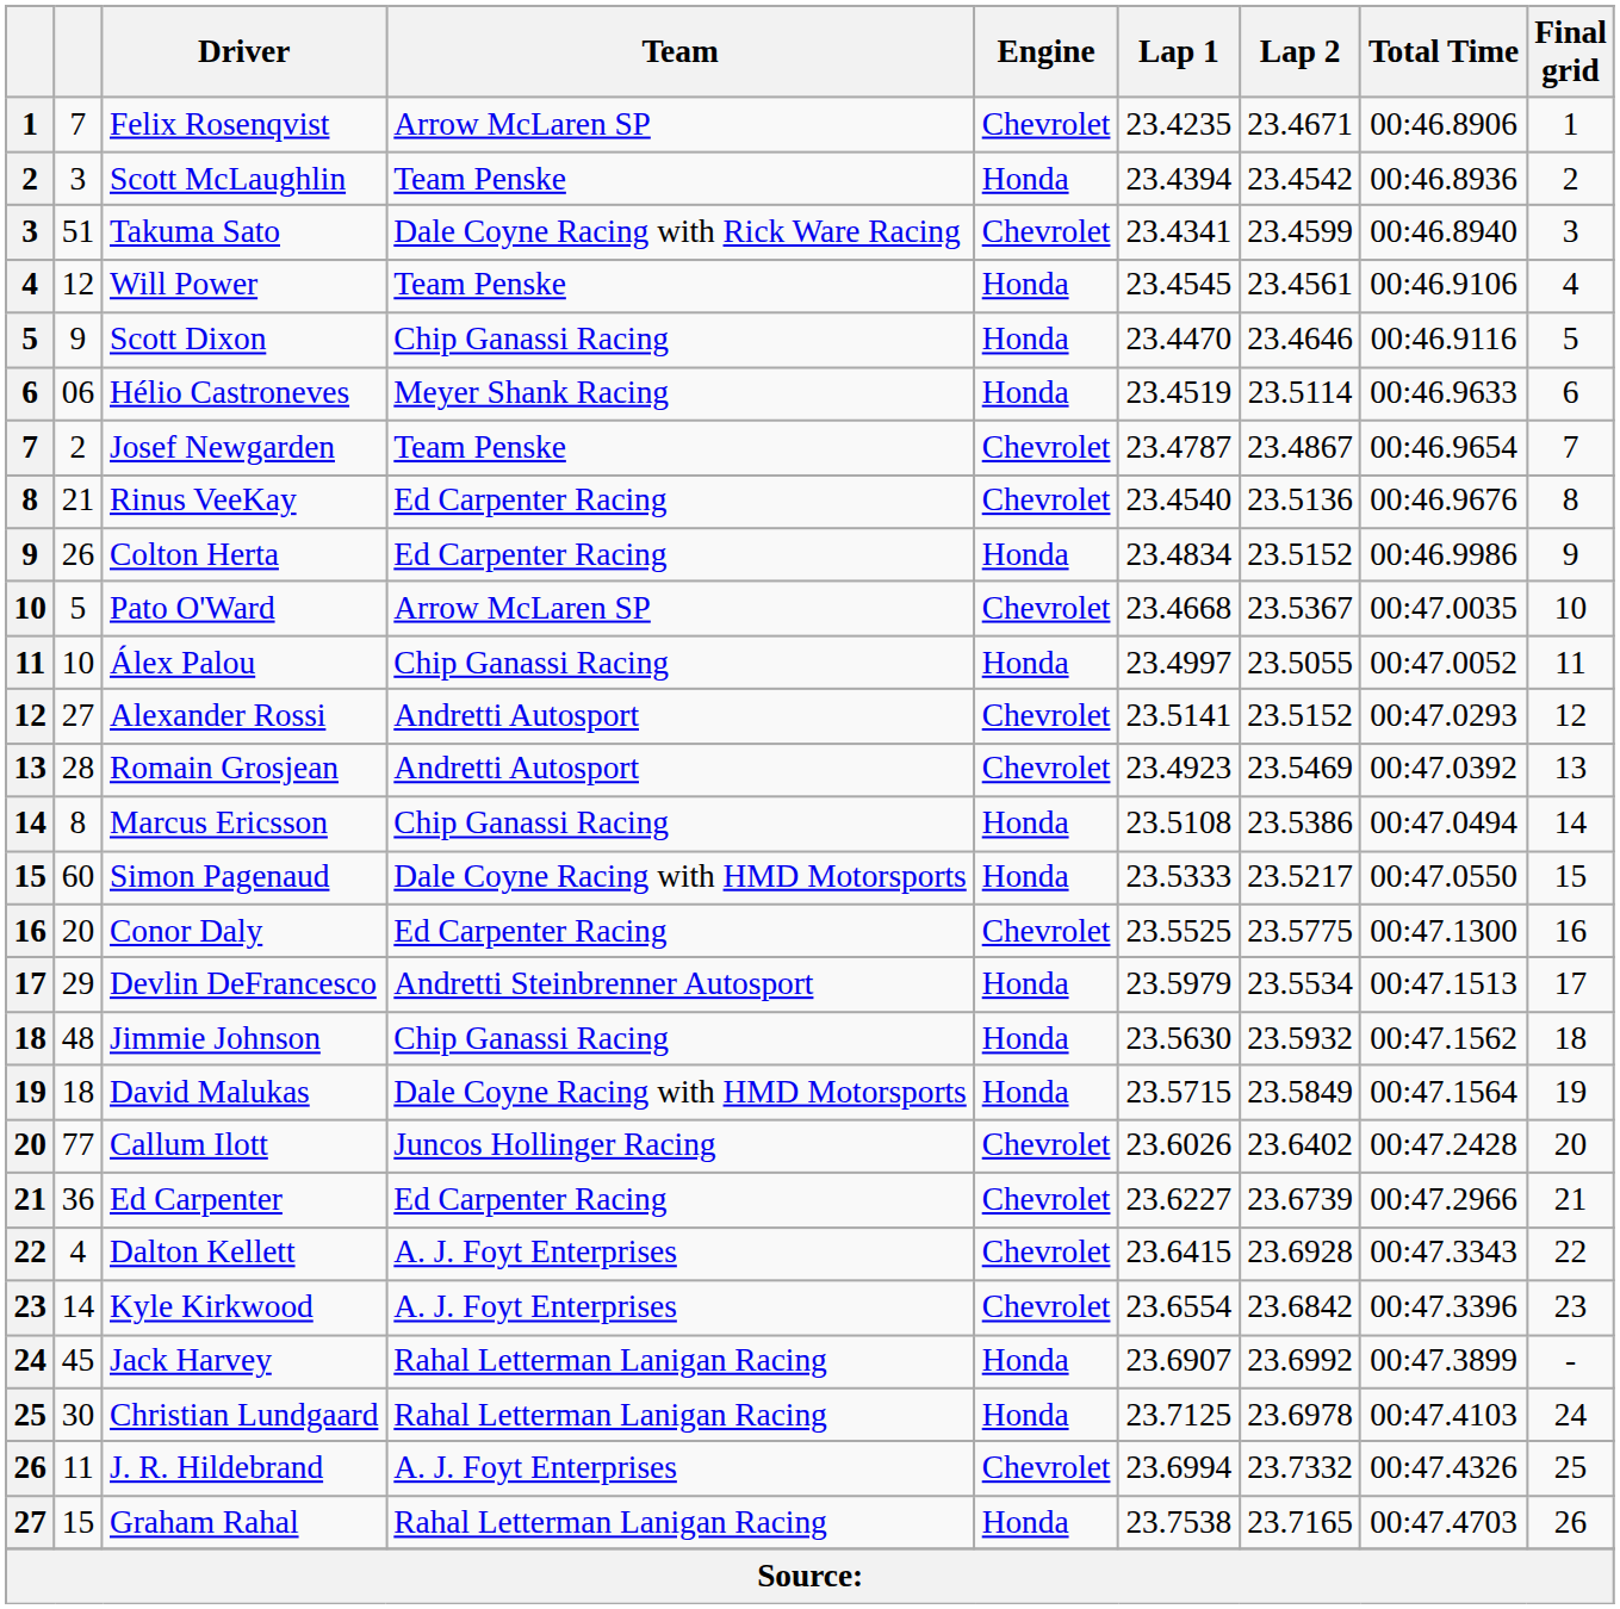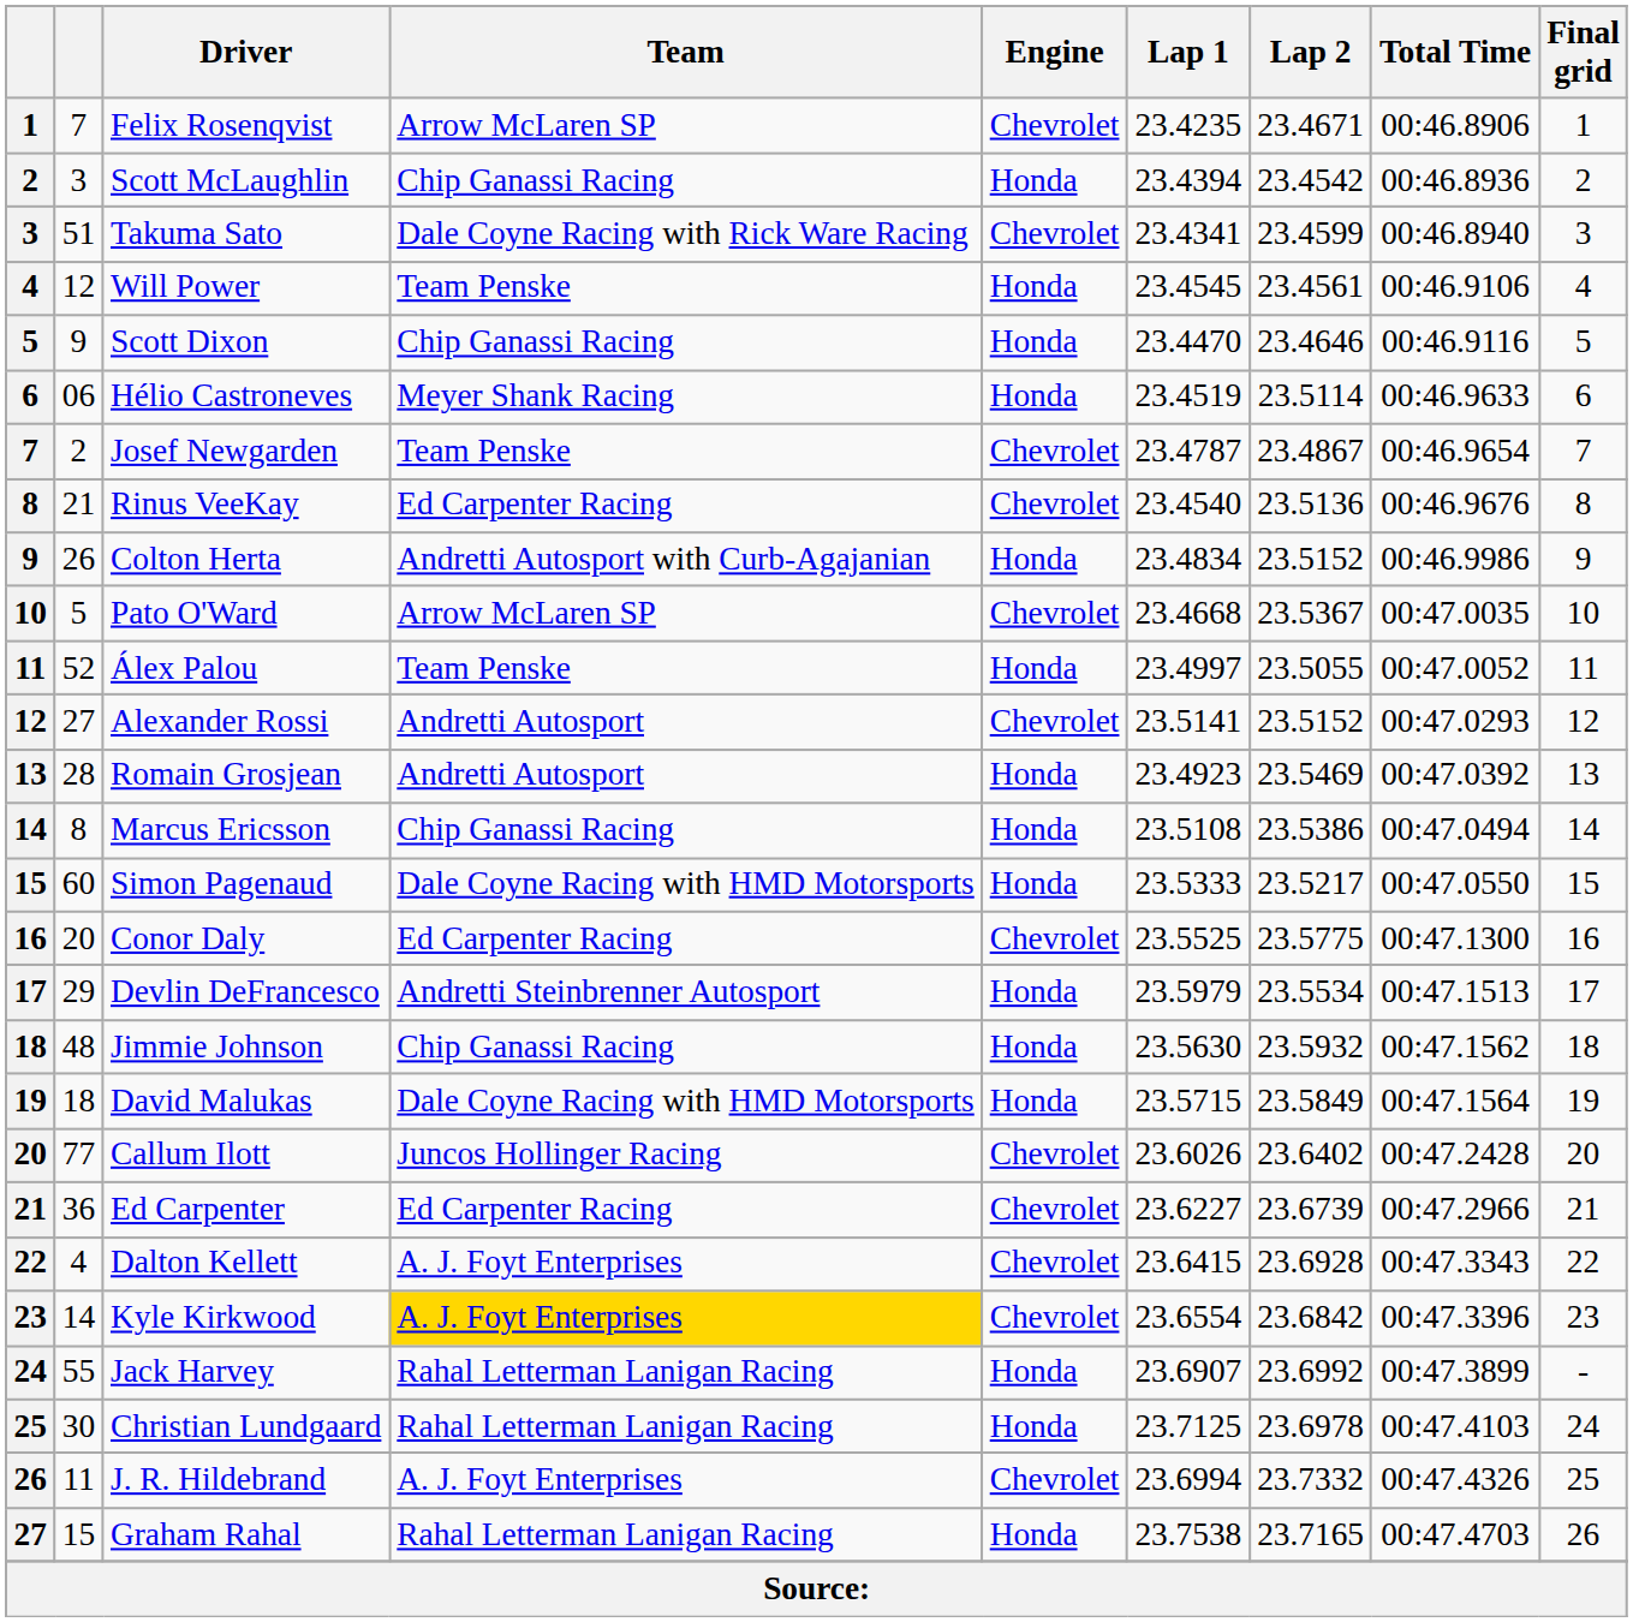 <table class="wikitable sortable" style="font-size: 85%;">
 <tr>
 <th></th>
 <th></th>
 <th>Driver</th>
 <th>Team</th>
 <th>Engine</th>
 <th>Lap 1</th>
 <th>Lap 2</th>
 <th>Total Time</th>
 <th>Final<br>grid</th>
 </tr>
 <tr>
 <th>1</th>
 <td align="center">7</td>
 <td> <a href='#'>Felix Rosenqvist</a></td>
 <td><a href='#'>Arrow McLaren SP</a></td>
 <td><a href='#'>Chevrolet</a></td>
 <td align="center">23.4235</td>
 <td align="center">23.4671</td>
 <td align="center">00:46.8906</td>
 <td align="center">1</td>
 </tr>
 <tr>
 <th>2</th>
 <td align="center">3</td>
 <td> <a href='#'>Scott McLaughlin</a></td>
-<td><a href='#'>Team Penske</a></td>
+<td><a href='#'>Chip Ganassi Racing</a></td>
 <td><a href='#'>Honda</a></td>
 <td align="center">23.4394</td>
 <td align="center">23.4542</td>
 <td align="center">00:46.8936</td>
 <td align="center">2</td>
 </tr>
 <tr>
 <th>3</th>
 <td align="center">51</td>
 <td> <a href='#'>Takuma Sato</a></td>
 <td><a href='#'>Dale Coyne Racing</a> with <a href='#'>Rick Ware Racing</a></td>
 <td><a href='#'>Chevrolet</a></td>
 <td align="center">23.4341</td>
 <td align="center">23.4599</td>
 <td align="center">00:46.8940</td>
 <td align="center">3</td>
 </tr>
 <tr>
 <th>4</th>
 <td align="center">12</td>
 <td> <a href='#'>Will Power</a> <strong></strong></td>
 <td><a href='#'>Team Penske</a></td>
 <td><a href='#'>Honda</a></td>
 <td align="center">23.4545</td>
 <td align="center">23.4561</td>
 <td align="center">00:46.9106</td>
 <td align="center">4</td>
 </tr>
 <tr>
 <th>5</th>
 <td align="center">9</td>
 <td> <a href='#'>Scott Dixon</a> <strong></strong></td>
 <td><a href='#'>Chip Ganassi Racing</a></td>
 <td><a href='#'>Honda</a></td>
 <td align="center">23.4470</td>
 <td align="center">23.4646</td>
 <td align="center">00:46.9116</td>
 <td align="center">5</td>
 </tr>
 <tr>
 <th>6</th>
 <td align="center">06</td>
 <td> <a href='#'>Hélio Castroneves</a> <strong></strong></td>
 <td><a href='#'>Meyer Shank Racing</a></td>
 <td><a href='#'>Honda</a></td>
 <td align="center">23.4519</td>
 <td align="center">23.5114</td>
 <td align="center">00:46.9633</td>
 <td align="center">6</td>
 </tr>
 <tr>
 <th>7</th>
 <td align="center">2</td>
 <td> <a href='#'>Josef Newgarden</a> <strong></strong></td>
 <td><a href='#'>Team Penske</a></td>
 <td><a href='#'>Chevrolet</a></td>
 <td align="center">23.4787</td>
 <td align="center">23.4867</td>
 <td align="center">00:46.9654</td>
 <td align="center">7</td>
 </tr>
 <tr>
 <th>8</th>
 <td align="center">21</td>
 <td> <a href='#'>Rinus VeeKay</a></td>
 <td><a href='#'>Ed Carpenter Racing</a></td>
 <td><a href='#'>Chevrolet</a></td>
 <td align="center">23.4540</td>
 <td align="center">23.5136</td>
 <td align="center">00:46.9676</td>
 <td align="center">8</td>
 </tr>
 <tr>
 <th>9</th>
 <td align="center">26</td>
 <td> <a href='#'>Colton Herta</a></td>
-<td><a href='#'>Ed Carpenter Racing</a></td>
+<td><a href='#'>Andretti Autosport</a> with <a href='#'>Curb-Agajanian</a></td>
 <td><a href='#'>Honda</a></td>
 <td align="center">23.4834</td>
 <td align="center">23.5152</td>
 <td align="center">00:46.9986</td>
 <td align="center">9</td>
 </tr>
 <tr>
 <th>10</th>
 <td align="center">5</td>
 <td> <a href='#'>Pato O'Ward</a> <strong></strong></td>
 <td><a href='#'>Arrow McLaren SP</a></td>
 <td><a href='#'>Chevrolet</a></td>
 <td align="center">23.4668</td>
 <td align="center">23.5367</td>
 <td align="center">00:47.0035</td>
 <td align="center">10</td>
 </tr>
 <tr>
 <th>11</th>
-<td align="center">10</td>
+<td align="center">52</td>
 <td> <a href='#'>Álex Palou</a></td>
-<td><a href='#'>Chip Ganassi Racing</a></td>
+<td><a href='#'>Team Penske</a></td>
 <td><a href='#'>Honda</a></td>
 <td align="center">23.4997</td>
 <td align="center">23.5055</td>
 <td align="center">00:47.0052</td>
 <td align="center">11</td>
 </tr>
 <tr>
 <th>12</th>
 <td align="center">27</td>
 <td> <a href='#'>Alexander Rossi</a></td>
 <td><a href='#'>Andretti Autosport</a></td>
 <td><a href='#'>Chevrolet</a></td>
 <td align="center">23.5141</td>
 <td align="center">23.5152</td>
 <td align="center">00:47.0293</td>
 <td align="center">12</td>
 </tr>
 <tr>
 <th>13</th>
 <td align="center">28</td>
 <td> <a href='#'>Romain Grosjean</a></td>
 <td><a href='#'>Andretti Autosport</a></td>
-<td><a href='#'>Chevrolet</a></td>
+<td><a href='#'>Honda</a></td>
 <td align="center">23.4923</td>
 <td align="center">23.5469</td>
 <td align="center">00:47.0392</td>
 <td align="center">13</td>
 </tr>
 <tr>
 <th>14</th>
 <td align="center">8</td>
 <td> <a href='#'>Marcus Ericsson</a></td>
 <td><a href='#'>Chip Ganassi Racing</a></td>
 <td><a href='#'>Honda</a></td>
 <td align="center">23.5108</td>
 <td align="center">23.5386</td>
 <td align="center">00:47.0494</td>
 <td align="center">14</td>
 </tr>
 <tr>
 <th>15</th>
 <td align="center">60</td>
 <td> <a href='#'>Simon Pagenaud</a></td>
 <td><a href='#'>Dale Coyne Racing</a> with <a href='#'>HMD Motorsports</a></td>
 <td><a href='#'>Honda</a></td>
 <td align="center">23.5333</td>
 <td align="center">23.5217</td>
 <td align="center">00:47.0550</td>
 <td align="center">15</td>
 </tr>
 <tr>
 <th>16</th>
 <td align="center">20</td>
 <td> <a href='#'>Conor Daly</a></td>
 <td><a href='#'>Ed Carpenter Racing</a></td>
 <td><a href='#'>Chevrolet</a></td>
 <td align="center">23.5525</td>
 <td align="center">23.5775</td>
 <td align="center">00:47.1300</td>
 <td align="center">16</td>
 </tr>
 <tr>
 <th>17</th>
 <td align="center">29</td>
 <td> <a href='#'>Devlin DeFrancesco</a> <strong></strong></td>
 <td><a href='#'>Andretti Steinbrenner Autosport</a></td>
 <td><a href='#'>Honda</a></td>
 <td align="center">23.5979</td>
 <td align="center">23.5534</td>
 <td align="center">00:47.1513</td>
 <td align="center">17</td>
 </tr>
 <tr>
 <th>18</th>
 <td align="center">48</td>
 <td> <a href='#'>Jimmie Johnson</a></td>
 <td><a href='#'>Chip Ganassi Racing</a></td>
 <td><a href='#'>Honda</a></td>
 <td align="center">23.5630</td>
 <td align="center">23.5932</td>
 <td align="center">00:47.1562</td>
 <td align="center">18</td>
 </tr>
 <tr>
 <th>19</th>
 <td align="center">18</td>
 <td> <a href='#'>David Malukas</a> <strong></strong></td>
 <td><a href='#'>Dale Coyne Racing</a> with <a href='#'>HMD Motorsports</a></td>
 <td><a href='#'>Honda</a></td>
 <td align="center">23.5715</td>
 <td align="center">23.5849</td>
 <td align="center">00:47.1564</td>
 <td align="center">19</td>
 </tr>
 <tr>
 <th>20</th>
 <td align="center">77</td>
 <td> <a href='#'>Callum Ilott</a> <strong></strong></td>
 <td><a href='#'>Juncos Hollinger Racing</a></td>
 <td><a href='#'>Chevrolet</a></td>
 <td align="center">23.6026</td>
 <td align="center">23.6402</td>
 <td align="center">00:47.2428</td>
 <td align="center">20</td>
 </tr>
 <tr>
 <th>21</th>
 <td align="center">36</td>
 <td> <a href='#'>Ed Carpenter</a> <strong></strong></td>
 <td><a href='#'>Ed Carpenter Racing</a></td>
 <td><a href='#'>Chevrolet</a></td>
 <td align="center">23.6227</td>
 <td align="center">23.6739</td>
 <td align="center">00:47.2966</td>
 <td align="center">21</td>
 </tr>
 <tr>
 <th>22</th>
 <td align="center">4</td>
 <td> <a href='#'>Dalton Kellett</a></td>
 <td><a href='#'>A. J. Foyt Enterprises</a></td>
 <td><a href='#'>Chevrolet</a></td>
 <td align="center">23.6415</td>
 <td align="center">23.6928</td>
 <td align="center">00:47.3343</td>
 <td align="center">22</td>
 </tr>
 <tr>
 <th>23</th>
 <td align="center">14</td>
 <td> <a href='#'>Kyle Kirkwood</a> <strong></strong></td>
-<td><a href='#'>A. J. Foyt Enterprises</a></td>
+<td style="background: gold;"><a href='#'>A. J. Foyt Enterprises</a></td>
 <td><a href='#'>Chevrolet</a></td>
 <td align="center">23.6554</td>
 <td align="center">23.6842</td>
 <td align="center">00:47.3396</td>
 <td align="center">23</td>
 </tr>
 <tr>
 <th>24</th>
-<td align="center">45</td>
+<td align="center">55</td>
 <td> <a href='#'>Jack Harvey</a></td>
 <td><a href='#'>Rahal Letterman Lanigan Racing</a></td>
 <td><a href='#'>Honda</a></td>
 <td align="center">23.6907</td>
 <td align="center">23.6992</td>
 <td align="center">00:47.3899</td>
 <td align="center">-</td>
 </tr>
 <tr>
 <th>25</th>
 <td align="center">30</td>
 <td> <a href='#'>Christian Lundgaard</a> <strong></strong></td>
 <td><a href='#'>Rahal Letterman Lanigan Racing</a></td>
 <td><a href='#'>Honda</a></td>
 <td align="center">23.7125</td>
 <td align="center">23.6978</td>
 <td align="center">00:47.4103</td>
 <td align="center">24</td>
 </tr>
 <tr>
 <th>26</th>
 <td align="center">11</td>
 <td> <a href='#'>J. R. Hildebrand</a></td>
 <td><a href='#'>A. J. Foyt Enterprises</a></td>
 <td><a href='#'>Chevrolet</a></td>
 <td align="center">23.6994</td>
 <td align="center">23.7332</td>
 <td align="center">00:47.4326</td>
 <td align="center">25</td>
 </tr>
 <tr>
 <th>27</th>
 <td align="center">15</td>
 <td> <a href='#'>Graham Rahal</a> <strong></strong></td>
 <td><a href='#'>Rahal Letterman Lanigan Racing</a></td>
 <td><a href='#'>Honda</a></td>
 <td align="center">23.7538</td>
 <td align="center">23.7165</td>
 <td align="center">00:47.4703</td>
 <td align="center">26</td>
 </tr>
 <tr>
 </tr>
 <tr class="sortbottom">
 <th colspan="9">Source:</th>
 </tr>
 </table>
